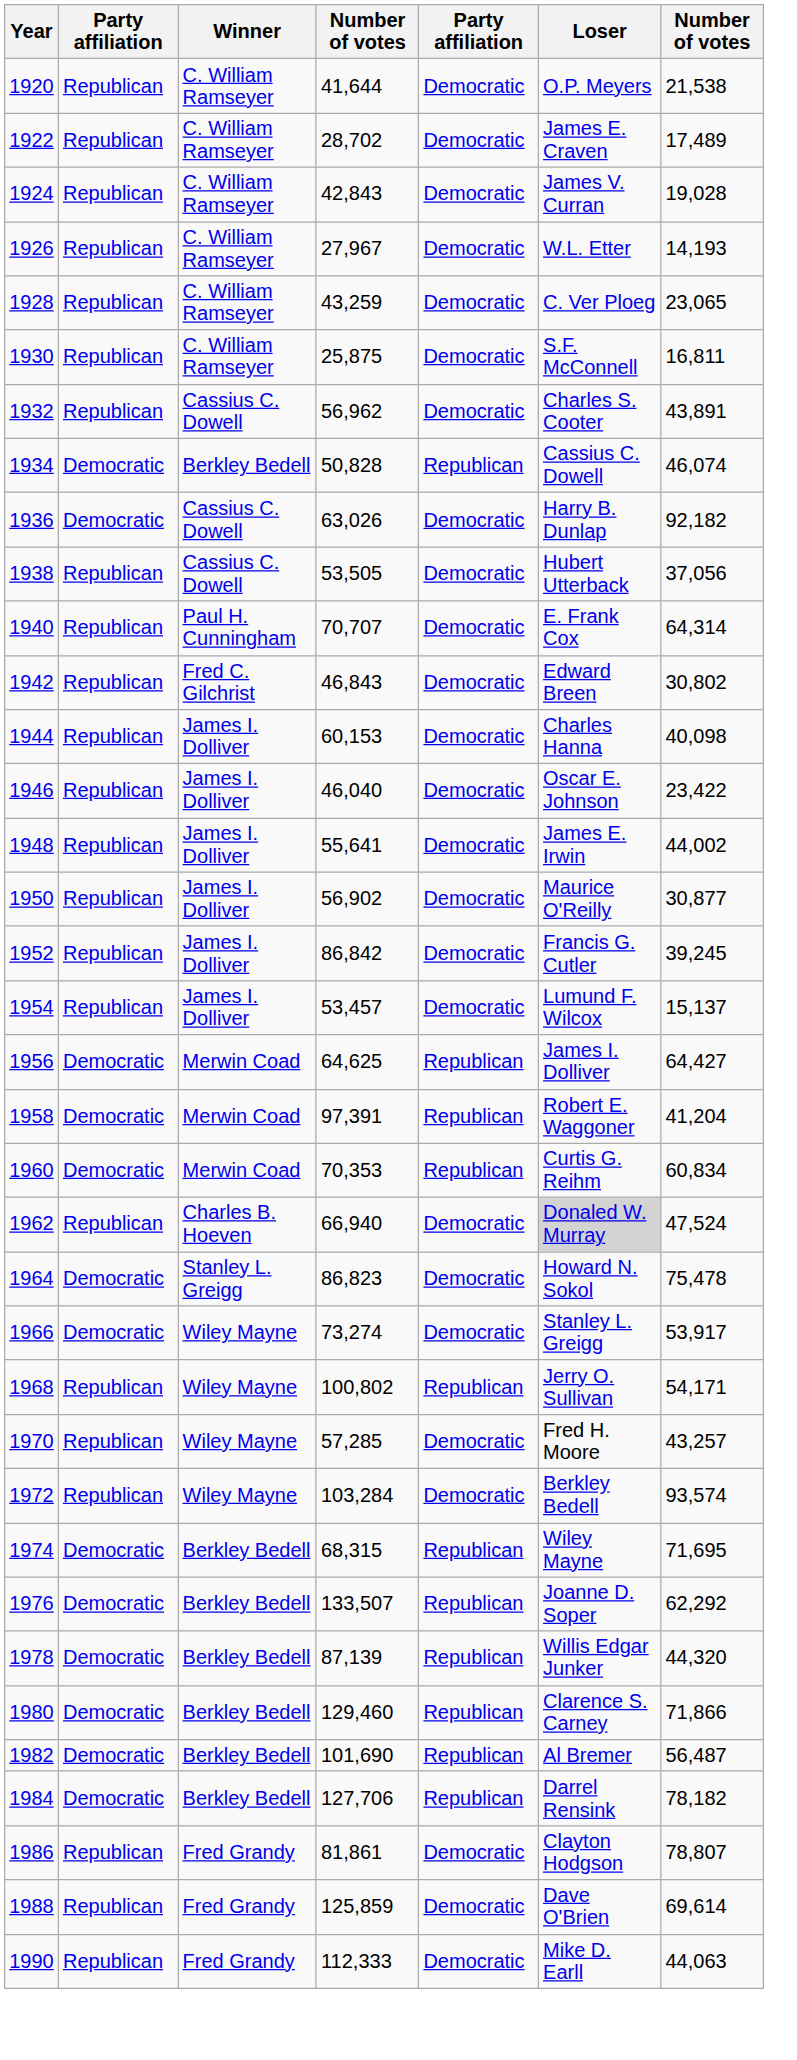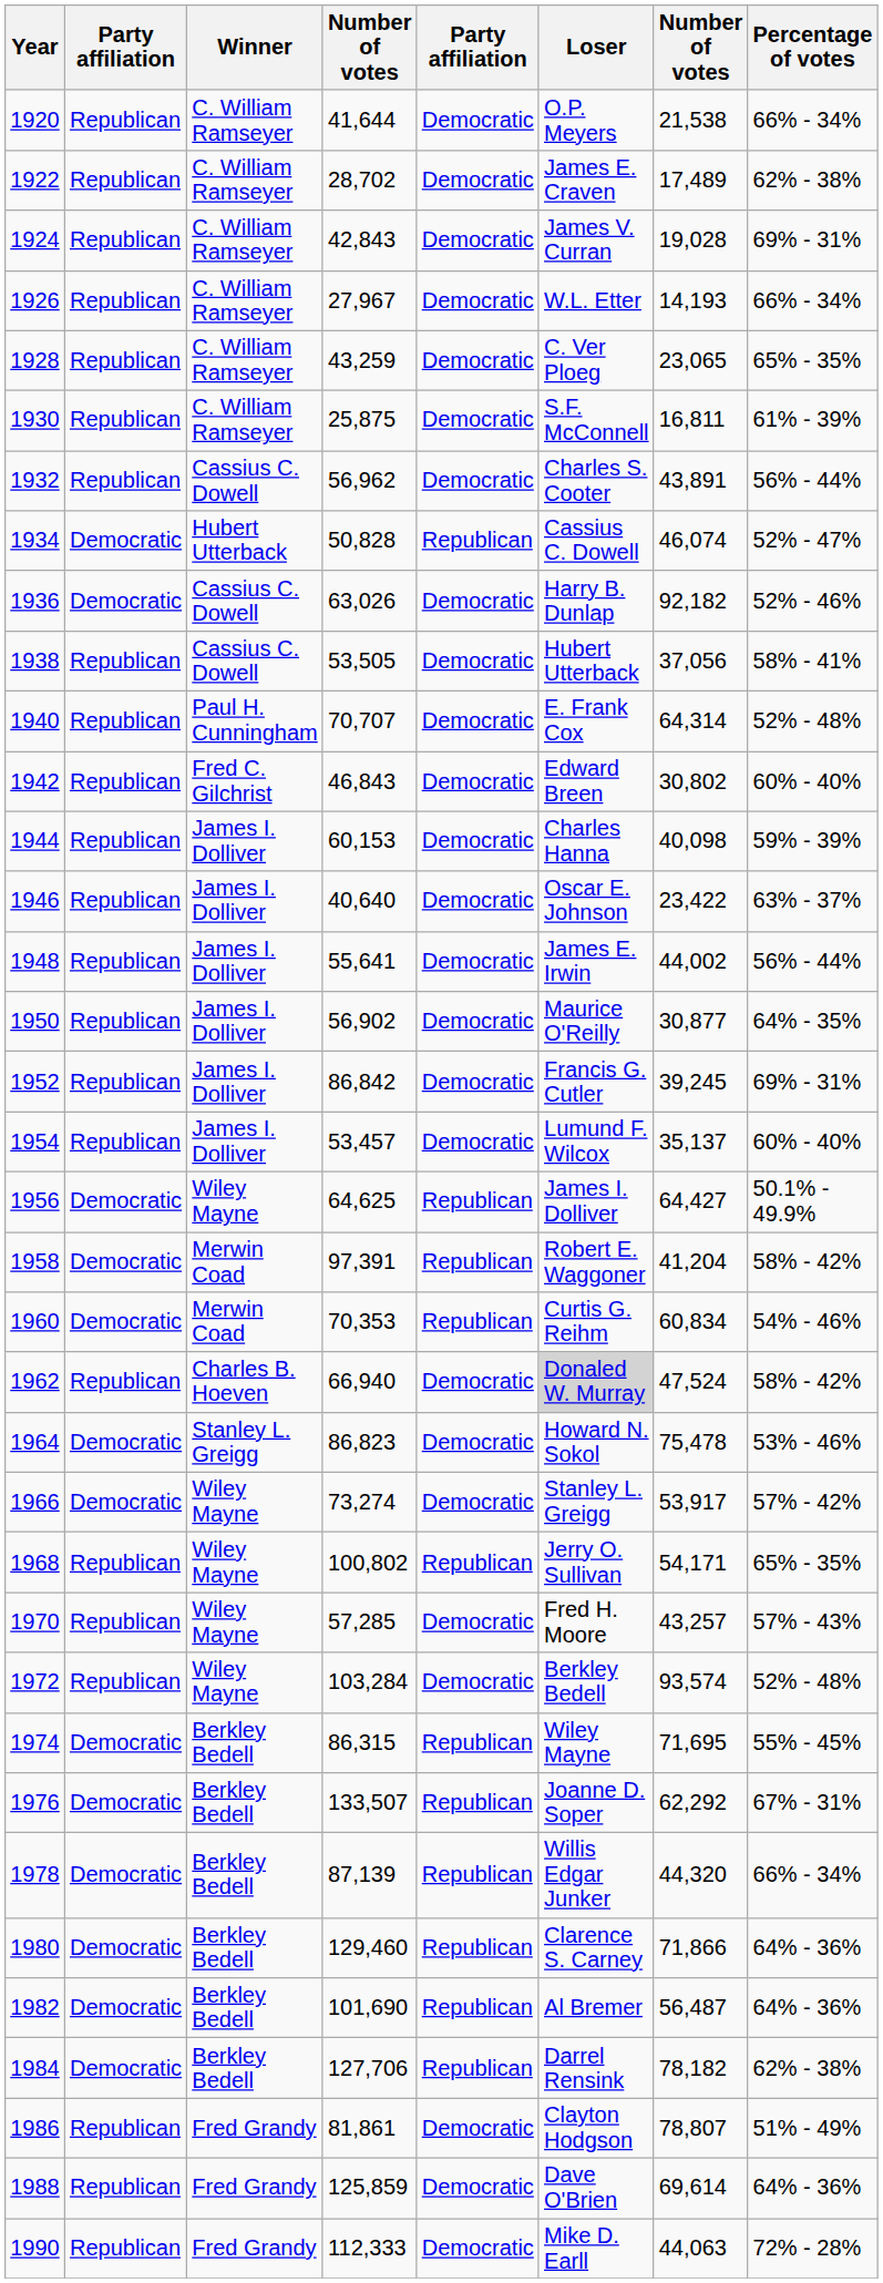 <table class="wikitable">
 <tr>
 <th><strong>Year </strong></th>
 <th>Party affiliation</th>
 <th>Winner</th>
 <th>Number of votes</th>
 <th>Party affiliation</th>
 <th>Loser</th>
 <th>Number of votes</th>
+<th>Percentage of votes</th>
 </tr>
 <tr>
 <td><a href='#'>1920</a></td>
 <td><a href='#'>Republican</a></td>
 <td><a href='#'>C. William Ramseyer</a></td>
 <td>41,644</td>
 <td><a href='#'>Democratic</a></td>
 <td><a href='#'>O.P. Meyers</a></td>
 <td>21,538</td>
+<td>66% - 34%</td>
 </tr>
 <tr>
 <td><a href='#'>1922</a></td>
 <td><a href='#'>Republican</a></td>
 <td><a href='#'>C. William Ramseyer</a></td>
 <td>28,702</td>
 <td><a href='#'>Democratic</a></td>
 <td><a href='#'>James E. Craven</a></td>
 <td>17,489</td>
+<td>62% - 38%</td>
 </tr>
 <tr>
 <td><a href='#'>1924</a></td>
 <td><a href='#'>Republican</a></td>
 <td><a href='#'>C. William Ramseyer</a></td>
 <td>42,843</td>
 <td><a href='#'>Democratic</a></td>
 <td><a href='#'>James V. Curran</a></td>
 <td>19,028</td>
+<td>69% - 31%</td>
 </tr>
 <tr>
 <td><a href='#'>1926</a></td>
 <td><a href='#'>Republican</a></td>
 <td><a href='#'>C. William Ramseyer</a></td>
 <td>27,967</td>
 <td><a href='#'>Democratic</a></td>
 <td><a href='#'>W.L. Etter</a></td>
 <td>14,193</td>
+<td>66% - 34%</td>
 </tr>
 <tr>
 <td><a href='#'>1928</a></td>
 <td><a href='#'>Republican</a></td>
 <td><a href='#'>C. William Ramseyer</a></td>
 <td>43,259</td>
 <td><a href='#'>Democratic</a></td>
 <td><a href='#'>C. Ver Ploeg</a></td>
 <td>23,065</td>
+<td>65% - 35%</td>
 </tr>
 <tr>
 <td><a href='#'>1930</a></td>
 <td><a href='#'>Republican</a></td>
 <td><a href='#'>C. William Ramseyer</a></td>
 <td>25,875</td>
 <td><a href='#'>Democratic</a></td>
 <td><a href='#'>S.F. McConnell</a></td>
 <td>16,811</td>
+<td>61% - 39%</td>
 </tr>
 <tr>
 <td><a href='#'>1932</a></td>
 <td><a href='#'>Republican</a></td>
 <td><a href='#'>Cassius C. Dowell</a></td>
 <td>56,962</td>
 <td><a href='#'>Democratic</a></td>
 <td><a href='#'>Charles S. Cooter</a></td>
 <td>43,891</td>
+<td>56% - 44%</td>
 </tr>
 <tr>
 <td><a href='#'>1934</a></td>
 <td><a href='#'>Democratic</a></td>
-<td><a href='#'>Berkley Bedell</a></td>
+<td><a href='#'>Hubert Utterback</a></td>
 <td>50,828</td>
 <td><a href='#'>Republican</a></td>
 <td><a href='#'>Cassius C. Dowell</a></td>
 <td>46,074</td>
+<td>52% - 47%</td>
 </tr>
 <tr>
 <td><a href='#'>1936</a></td>
 <td><a href='#'>Democratic</a></td>
 <td><a href='#'>Cassius C. Dowell</a></td>
 <td>63,026</td>
 <td><a href='#'>Democratic</a></td>
 <td><a href='#'>Harry B. Dunlap</a></td>
 <td>92,182</td>
+<td>52% - 46%</td>
 </tr>
 <tr>
 <td><a href='#'>1938</a></td>
 <td><a href='#'>Republican</a></td>
 <td><a href='#'>Cassius C. Dowell</a></td>
 <td>53,505</td>
 <td><a href='#'>Democratic</a></td>
 <td><a href='#'>Hubert Utterback</a></td>
 <td>37,056</td>
+<td>58% - 41%</td>
 </tr>
 <tr>
 <td><a href='#'>1940</a></td>
 <td><a href='#'>Republican</a></td>
 <td><a href='#'>Paul H. Cunningham</a></td>
 <td>70,707</td>
 <td><a href='#'>Democratic</a></td>
 <td><a href='#'>E. Frank Cox</a></td>
 <td>64,314</td>
+<td>52% - 48%</td>
 </tr>
 <tr>
 <td><a href='#'>1942</a></td>
 <td><a href='#'>Republican</a></td>
 <td><a href='#'>Fred C. Gilchrist</a></td>
 <td>46,843</td>
 <td><a href='#'>Democratic</a></td>
 <td><a href='#'>Edward Breen</a></td>
 <td>30,802</td>
+<td>60% - 40%</td>
 </tr>
 <tr>
 <td><a href='#'>1944</a></td>
 <td><a href='#'>Republican</a></td>
 <td><a href='#'>James I. Dolliver</a></td>
 <td>60,153</td>
 <td><a href='#'>Democratic</a></td>
 <td><a href='#'>Charles Hanna</a></td>
 <td>40,098</td>
+<td>59% - 39%</td>
 </tr>
 <tr>
 <td><a href='#'>1946</a></td>
 <td><a href='#'>Republican</a></td>
 <td><a href='#'>James I. Dolliver</a></td>
-<td>46,040</td>
+<td>40,640</td>
 <td><a href='#'>Democratic</a></td>
 <td><a href='#'>Oscar E. Johnson</a></td>
 <td>23,422</td>
+<td>63% - 37%</td>
 </tr>
 <tr>
 <td><a href='#'>1948</a></td>
 <td><a href='#'>Republican</a></td>
 <td><a href='#'>James I. Dolliver</a></td>
 <td>55,641</td>
 <td><a href='#'>Democratic</a></td>
 <td><a href='#'>James E. Irwin</a></td>
 <td>44,002</td>
+<td>56% - 44%</td>
 </tr>
 <tr>
 <td><a href='#'>1950</a></td>
 <td><a href='#'>Republican</a></td>
 <td><a href='#'>James I. Dolliver</a></td>
 <td>56,902</td>
 <td><a href='#'>Democratic</a></td>
 <td><a href='#'>Maurice O'Reilly</a></td>
 <td>30,877</td>
+<td>64% - 35%</td>
 </tr>
 <tr>
 <td><a href='#'>1952</a></td>
 <td><a href='#'>Republican</a></td>
 <td><a href='#'>James I. Dolliver</a></td>
 <td>86,842</td>
 <td><a href='#'>Democratic</a></td>
 <td><a href='#'>Francis G. Cutler</a></td>
 <td>39,245</td>
+<td>69% - 31%</td>
 </tr>
 <tr>
 <td><a href='#'>1954</a></td>
 <td><a href='#'>Republican</a></td>
 <td><a href='#'>James I. Dolliver</a></td>
 <td>53,457</td>
 <td><a href='#'>Democratic</a></td>
 <td><a href='#'>Lumund F. Wilcox</a></td>
-<td>15,137</td>
+<td>35,137</td>
+<td>60% - 40%</td>
 </tr>
 <tr>
 <td><a href='#'>1956</a></td>
 <td><a href='#'>Democratic</a></td>
-<td><a href='#'>Merwin Coad</a></td>
+<td><a href='#'>Wiley Mayne</a></td>
 <td>64,625</td>
 <td><a href='#'>Republican</a></td>
 <td><a href='#'>James I. Dolliver</a></td>
 <td>64,427</td>
+<td>50.1% - 49.9%</td>
 </tr>
 <tr>
 <td><a href='#'>1958</a></td>
 <td><a href='#'>Democratic</a></td>
 <td><a href='#'>Merwin Coad</a></td>
 <td>97,391</td>
 <td><a href='#'>Republican</a></td>
 <td><a href='#'>Robert E. Waggoner</a></td>
 <td>41,204</td>
+<td>58% - 42%</td>
 </tr>
 <tr>
 <td><a href='#'>1960</a></td>
 <td><a href='#'>Democratic</a></td>
 <td><a href='#'>Merwin Coad</a></td>
 <td>70,353</td>
 <td><a href='#'>Republican</a></td>
 <td><a href='#'>Curtis G. Reihm</a></td>
 <td>60,834</td>
+<td>54% - 46%</td>
 </tr>
 <tr>
 <td><a href='#'>1962</a></td>
 <td><a href='#'>Republican</a></td>
 <td><a href='#'>Charles B. Hoeven</a></td>
 <td>66,940</td>
 <td><a href='#'>Democratic</a></td>
 <td style="background: lightgrey;"><a href='#'>Donaled W. Murray</a></td>
 <td>47,524</td>
+<td>58% - 42%</td>
 </tr>
 <tr>
 <td><a href='#'>1964</a></td>
 <td><a href='#'>Democratic</a></td>
 <td><a href='#'>Stanley L. Greigg</a></td>
 <td>86,823</td>
 <td><a href='#'>Democratic</a></td>
 <td><a href='#'>Howard N. Sokol</a></td>
 <td>75,478</td>
+<td>53% - 46%</td>
 </tr>
 <tr>
 <td><a href='#'>1966</a></td>
 <td><a href='#'>Democratic</a></td>
 <td><a href='#'>Wiley Mayne</a></td>
 <td>73,274</td>
 <td><a href='#'>Democratic</a></td>
 <td><a href='#'>Stanley L. Greigg</a></td>
 <td>53,917</td>
+<td>57% - 42%</td>
 </tr>
 <tr>
 <td><a href='#'>1968</a></td>
 <td><a href='#'>Republican</a></td>
 <td><a href='#'>Wiley Mayne</a></td>
 <td>100,802</td>
 <td><a href='#'>Republican</a></td>
 <td><a href='#'>Jerry O. Sullivan</a></td>
 <td>54,171</td>
+<td>65% - 35%</td>
 </tr>
 <tr>
 <td><a href='#'>1970</a></td>
 <td><a href='#'>Republican</a></td>
 <td><a href='#'>Wiley Mayne</a></td>
 <td>57,285</td>
 <td><a href='#'>Democratic</a></td>
 <td>Fred H. Moore</td>
 <td>43,257</td>
+<td>57% - 43%</td>
 </tr>
 <tr>
 <td><a href='#'>1972</a></td>
 <td><a href='#'>Republican</a></td>
 <td><a href='#'>Wiley Mayne</a></td>
 <td>103,284</td>
 <td><a href='#'>Democratic</a></td>
 <td><a href='#'>Berkley Bedell</a></td>
 <td>93,574</td>
+<td>52% - 48%</td>
 </tr>
 <tr>
 <td><a href='#'>1974</a></td>
 <td><a href='#'>Democratic</a></td>
 <td><a href='#'>Berkley Bedell</a></td>
-<td>68,315</td>
+<td>86,315</td>
 <td><a href='#'>Republican</a></td>
 <td><a href='#'>Wiley Mayne</a></td>
 <td>71,695</td>
+<td>55% - 45%</td>
 </tr>
 <tr>
 <td><a href='#'>1976</a></td>
 <td><a href='#'>Democratic</a></td>
 <td><a href='#'>Berkley Bedell</a></td>
 <td>133,507</td>
 <td><a href='#'>Republican</a></td>
 <td><a href='#'>Joanne D. Soper</a></td>
 <td>62,292</td>
+<td>67% - 31%</td>
 </tr>
 <tr>
 <td><a href='#'>1978</a></td>
 <td><a href='#'>Democratic</a></td>
 <td><a href='#'>Berkley Bedell</a></td>
 <td>87,139</td>
 <td><a href='#'>Republican</a></td>
 <td><a href='#'>Willis Edgar Junker</a></td>
 <td>44,320</td>
+<td>66% - 34%</td>
 </tr>
 <tr>
 <td><a href='#'>1980</a></td>
 <td><a href='#'>Democratic</a></td>
 <td><a href='#'>Berkley Bedell</a></td>
 <td>129,460</td>
 <td><a href='#'>Republican</a></td>
 <td><a href='#'>Clarence S. Carney</a></td>
 <td>71,866</td>
+<td>64% - 36%</td>
 </tr>
 <tr>
 <td><a href='#'>1982</a></td>
 <td><a href='#'>Democratic</a></td>
 <td><a href='#'>Berkley Bedell</a></td>
 <td>101,690</td>
 <td><a href='#'>Republican</a></td>
 <td><a href='#'>Al Bremer</a></td>
 <td>56,487</td>
+<td>64% - 36%</td>
 </tr>
 <tr>
 <td><a href='#'>1984</a></td>
 <td><a href='#'>Democratic</a></td>
 <td><a href='#'>Berkley Bedell</a></td>
 <td>127,706</td>
 <td><a href='#'>Republican</a></td>
 <td><a href='#'>Darrel Rensink</a></td>
 <td>78,182</td>
+<td>62% - 38%</td>
 </tr>
 <tr>
 <td><a href='#'>1986</a></td>
 <td><a href='#'>Republican</a></td>
 <td><a href='#'>Fred Grandy</a></td>
 <td>81,861</td>
 <td><a href='#'>Democratic</a></td>
 <td><a href='#'>Clayton Hodgson</a></td>
 <td>78,807</td>
+<td>51% - 49%</td>
 </tr>
 <tr>
 <td><a href='#'>1988</a></td>
 <td><a href='#'>Republican</a></td>
 <td><a href='#'>Fred Grandy</a></td>
 <td>125,859</td>
 <td><a href='#'>Democratic</a></td>
 <td><a href='#'>Dave O'Brien</a></td>
 <td>69,614</td>
+<td>64% - 36%</td>
 </tr>
 <tr>
 <td><a href='#'>1990</a></td>
 <td><a href='#'>Republican</a></td>
 <td><a href='#'>Fred Grandy</a></td>
 <td>112,333</td>
 <td><a href='#'>Democratic</a></td>
 <td><a href='#'>Mike D. Earll</a></td>
 <td>44,063</td>
+<td>72% - 28%</td>
 </tr>
 </table>
